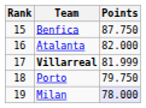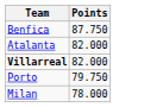 <table class="wikitable sortable" style="text-align: center;">
 <tr>
-<th>Rank</th>
 <th>Team</th>
 <th>Points</th>
 </tr>
 <tr>
-<td>15</td>
 <td align=left> <a href='#'>Benfica</a></td>
 <td>87.750</td>
 </tr>
 <tr>
-<td>16</td>
 <td align=left> <a href='#'>Atalanta</a></td>
 <td>82.000</td>
 </tr>
 <tr>
-<td>17</td>
 <td align=left> <strong>Villarreal</strong></td>
-<td>81.999</td>
+<td>82.000</td>
 </tr>
 <tr>
-<td>18</td>
 <td align=left> <a href='#'>Porto</a></td>
 <td>79.750</td>
 </tr>
 <tr>
-<td>19</td>
 <td align=left> <a href='#'>Milan</a></td>
-<td style="background: lavender;">78.000</td>
+<td>78.000</td>
 </tr>
 </table>
